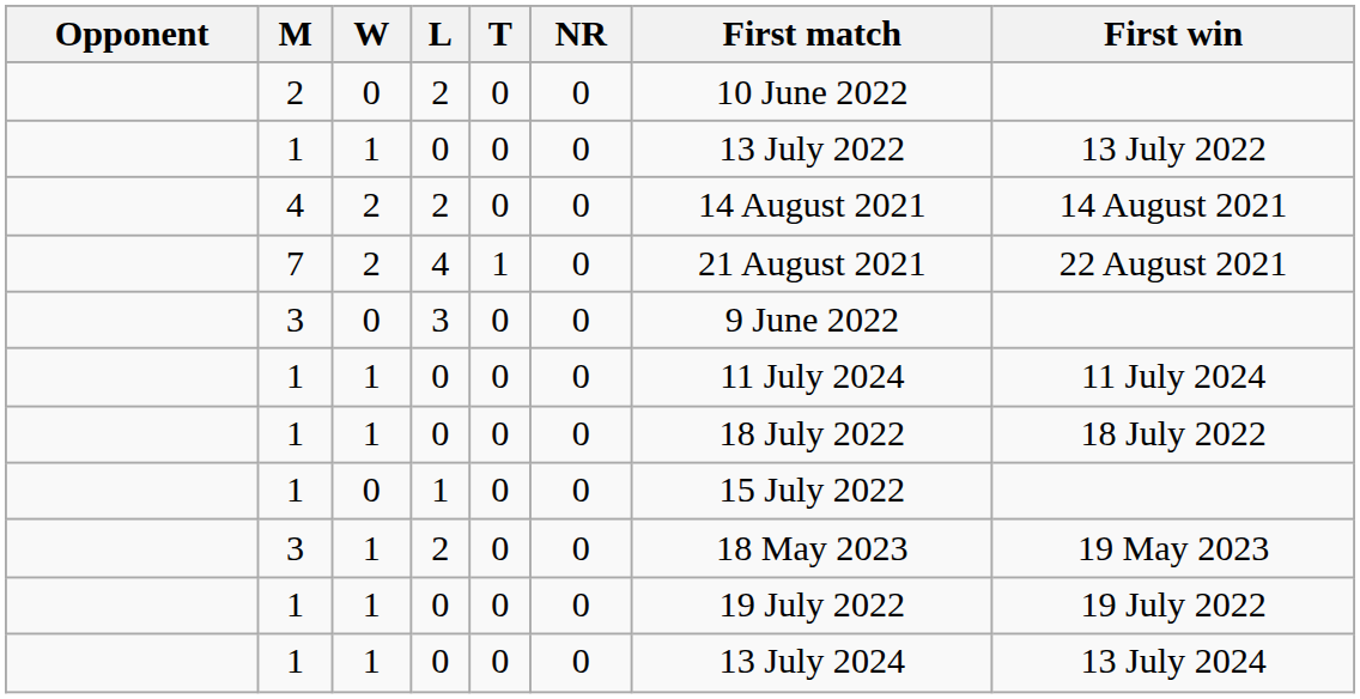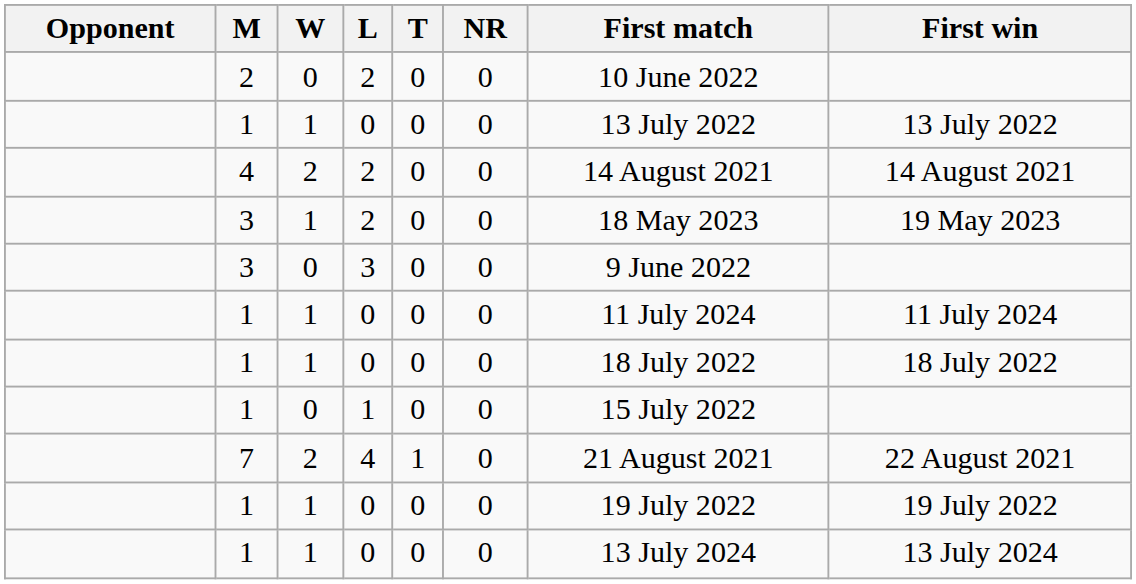 <table class="wikitable" style="text-align: center; width: 600px;">
 <tr>
 <th>Opponent</th>
 <th>M</th>
 <th>W</th>
 <th>L</th>
 <th>T</th>
 <th>NR</th>
 <th>First match</th>
 <th>First win</th>
 </tr>
 <tr>
 <td align=left></td>
 <td>2</td>
 <td>0</td>
 <td>2</td>
 <td>0</td>
 <td>0</td>
 <td>10 June 2022</td>
 <td></td>
 </tr>
 <tr>
 <td align=left></td>
 <td>1</td>
 <td>1</td>
 <td>0</td>
 <td>0</td>
 <td>0</td>
 <td>13 July 2022</td>
 <td>13 July 2022</td>
 </tr>
 <tr>
 <td align=left></td>
 <td>4</td>
 <td>2</td>
 <td>2</td>
 <td>0</td>
 <td>0</td>
 <td>14 August 2021</td>
 <td>14 August 2021</td>
 </tr>
 <tr>
 <td align=left></td>
-<td>7</td>
+<td>3</td>
+<td>1</td>
 <td>2</td>
-<td>4</td>
-<td>1</td>
 <td>0</td>
-<td>21 August 2021</td>
-<td>22 August 2021</td>
+<td>0</td>
+<td>18 May 2023</td>
+<td>19 May 2023</td>
 </tr>
 <tr>
 <td align=left></td>
 <td>3</td>
 <td>0</td>
 <td>3</td>
 <td>0</td>
 <td>0</td>
 <td>9 June 2022</td>
 <td></td>
 </tr>
 <tr>
 <td align=left></td>
 <td>1</td>
 <td>1</td>
 <td>0</td>
 <td>0</td>
 <td>0</td>
 <td>11 July 2024</td>
 <td>11 July 2024</td>
 </tr>
 <tr>
 <td align=left></td>
 <td>1</td>
 <td>1</td>
 <td>0</td>
 <td>0</td>
 <td>0</td>
 <td>18 July 2022</td>
 <td>18 July 2022</td>
 </tr>
 <tr>
 <td align=left></td>
 <td>1</td>
 <td>0</td>
 <td>1</td>
 <td>0</td>
 <td>0</td>
 <td>15 July 2022</td>
 <td></td>
 </tr>
 <tr>
 <td align=left></td>
-<td>3</td>
+<td>7</td>
+<td>2</td>
+<td>4</td>
 <td>1</td>
-<td>2</td>
 <td>0</td>
-<td>0</td>
-<td>18 May 2023</td>
-<td>19 May 2023</td>
+<td>21 August 2021</td>
+<td>22 August 2021</td>
 </tr>
 <tr>
 <td align=left></td>
 <td>1</td>
 <td>1</td>
 <td>0</td>
 <td>0</td>
 <td>0</td>
 <td>19 July 2022</td>
 <td>19 July 2022</td>
 </tr>
 <tr>
 <td align=left></td>
 <td>1</td>
 <td>1</td>
 <td>0</td>
 <td>0</td>
 <td>0</td>
 <td>13 July 2024</td>
 <td>13 July 2024</td>
 </tr>
 </table>
